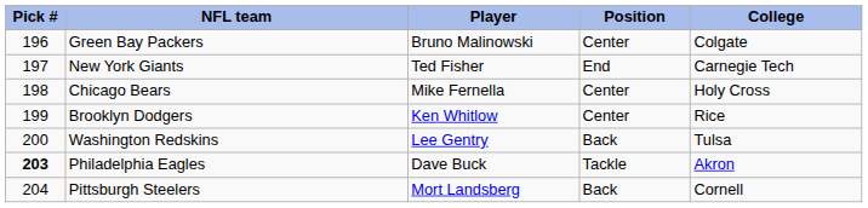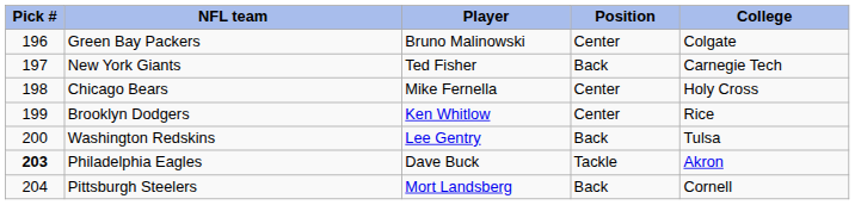 <table class="wikitable sortable sortable" style="width: 100%">
 <tr>
 <th style="background:#A8BDEC;" width=7%>Pick #</th>
 <th width=40% style="background:#A8BDEC;">NFL team</th>
 <th width=20% style="background:#A8BDEC;">Player</th>
 <th width=13% style="background:#A8BDEC;">Position</th>
 <th style="background:#A8BDEC;">College</th>
 </tr>
 <tr>
 <td align=center>196</td>
 <td>Green Bay Packers</td>
 <td>Bruno Malinowski</td>
 <td>Center</td>
 <td>Colgate</td>
 </tr>
 <tr>
 <td align=center>197</td>
 <td>New York Giants</td>
 <td>Ted Fisher</td>
-<td>End</td>
+<td>Back</td>
 <td>Carnegie Tech</td>
 </tr>
 <tr>
 <td align=center>198</td>
 <td>Chicago Bears</td>
 <td>Mike Fernella</td>
 <td>Center</td>
 <td>Holy Cross</td>
 </tr>
 <tr>
 <td align=center>199</td>
 <td>Brooklyn Dodgers</td>
 <td><a href='#'>Ken Whitlow</a></td>
 <td>Center</td>
 <td>Rice</td>
 </tr>
 <tr>
 <td align=center>200</td>
 <td>Washington Redskins</td>
 <td><a href='#'>Lee Gentry</a></td>
 <td>Back</td>
 <td>Tulsa</td>
 </tr>
 <tr>
 <td align=center><strong>203</strong></td>
 <td>Philadelphia Eagles</td>
 <td>Dave Buck</td>
 <td>Tackle</td>
 <td><a href='#'>Akron</a></td>
 </tr>
 <tr>
 <td align=center>204</td>
 <td>Pittsburgh Steelers</td>
 <td><a href='#'>Mort Landsberg</a></td>
 <td>Back</td>
 <td>Cornell</td>
 </tr>
 </table>
